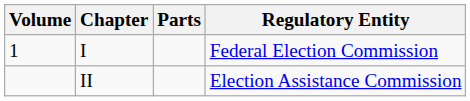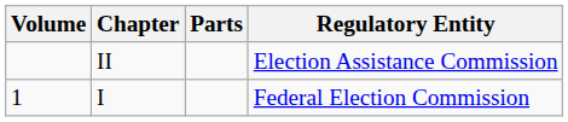 <table class="wikitable">
 <tr>
 <th>Volume</th>
 <th>Chapter</th>
 <th>Parts</th>
 <th>Regulatory Entity</th>
 </tr>
 <tr>
+<td></td>
+<td>II</td>
+<td></td>
+<td><a href='#'>Election Assistance Commission</a></td>
+</tr>
+<tr>
 <td>1</td>
 <td>I</td>
 <td></td>
 <td><a href='#'>Federal Election Commission</a></td>
 </tr>
-<tr>
-<td></td>
-<td>II</td>
-<td></td>
-<td><a href='#'>Election Assistance Commission</a></td>
-</tr>
 </table>
